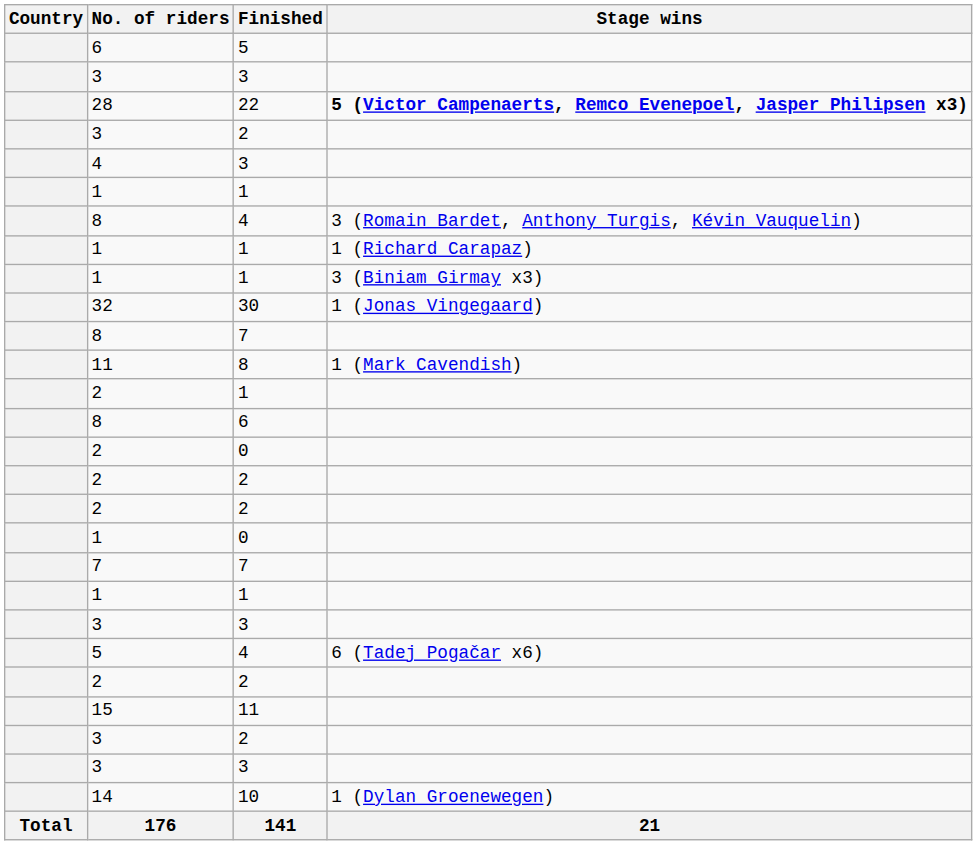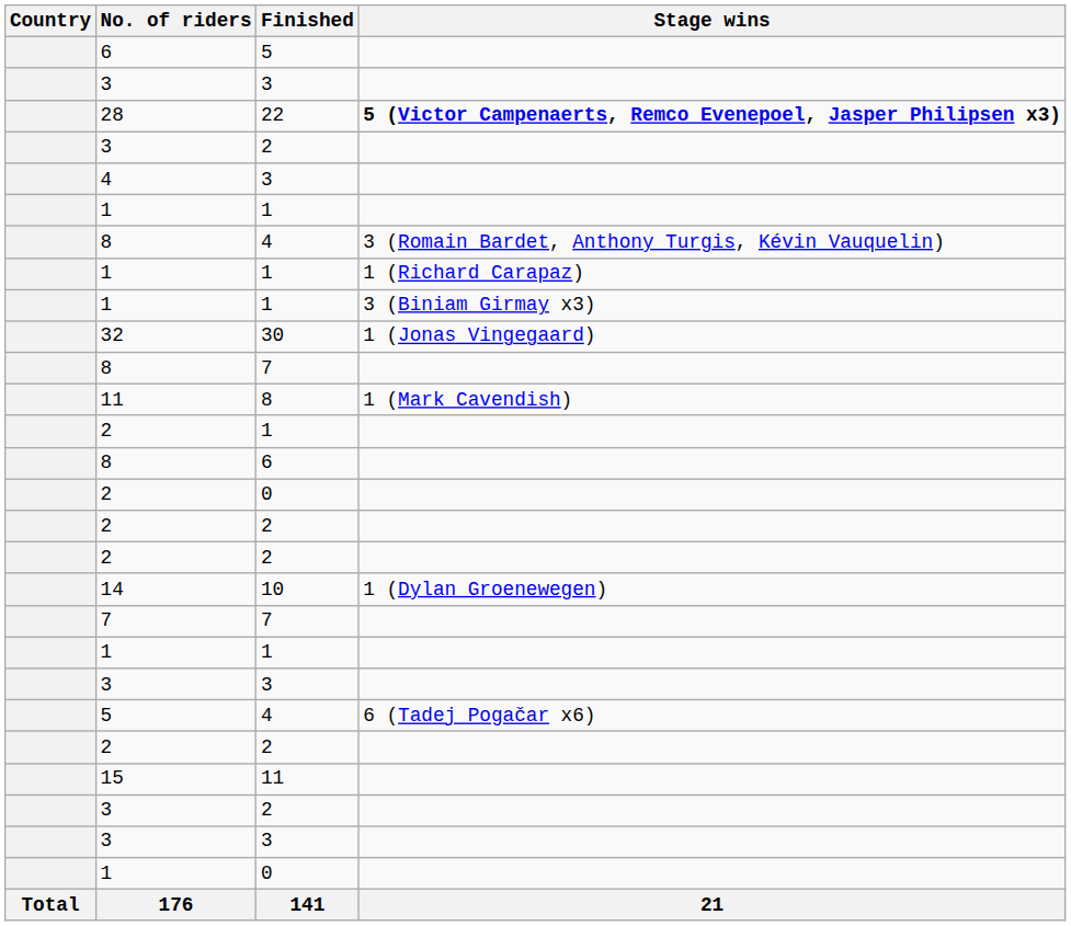 <table class="wikitable sortable plainrowheaders">
 <tr>
 <th scope="col">Country</th>
 <th scope="col">No. of riders</th>
 <th scope="col">Finished</th>
 <th scope="col">Stage wins</th>
 </tr>
 <tr>
 <th scope="row"></th>
 <td>6</td>
 <td>5</td>
 <td></td>
 </tr>
 <tr>
 <th scope="row"></th>
 <td>3</td>
 <td>3</td>
 <td></td>
 </tr>
 <tr>
 <th scope="row"></th>
 <td>28</td>
 <td>22</td>
 <td><strong>5 (<a href='#'>Victor Campenaerts</a>, <a href='#'>Remco Evenepoel</a>, <a href='#'>Jasper Philipsen</a> x3)</strong></td>
 </tr>
 <tr>
 <th scope="row"></th>
 <td>3</td>
 <td>2</td>
 <td></td>
 </tr>
 <tr>
 <th scope="row"></th>
 <td>4</td>
 <td>3</td>
 <td></td>
 </tr>
 <tr>
 <th scope="row"></th>
 <td>1</td>
 <td>1</td>
 <td></td>
 </tr>
 <tr>
 <th scope="row"></th>
 <td>8</td>
 <td>4</td>
 <td>3 (<a href='#'>Romain Bardet</a>, <a href='#'>Anthony Turgis</a>, <a href='#'>Kévin Vauquelin</a>)</td>
 </tr>
 <tr>
 <th scope="row"></th>
 <td>1</td>
 <td>1</td>
 <td>1 (<a href='#'>Richard Carapaz</a>)</td>
 </tr>
 <tr>
 <th scope="row"></th>
 <td>1</td>
 <td>1</td>
 <td>3 (<a href='#'>Biniam Girmay</a> x3)</td>
 </tr>
 <tr>
 <th scope="row"></th>
 <td>32</td>
 <td>30</td>
 <td>1 (<a href='#'>Jonas Vingegaard</a>)</td>
 </tr>
 <tr>
 <th scope="row"></th>
 <td>8</td>
 <td>7</td>
 <td></td>
 </tr>
 <tr>
 <th scope="row"></th>
 <td>11</td>
 <td>8</td>
 <td>1 (<a href='#'>Mark Cavendish</a>)</td>
 </tr>
 <tr>
 <th scope="row"></th>
 <td>2</td>
 <td>1</td>
 <td></td>
 </tr>
 <tr>
 <th scope="row"></th>
 <td>8</td>
 <td>6</td>
 <td></td>
 </tr>
 <tr>
 <th scope="row"></th>
 <td>2</td>
 <td>0</td>
 <td></td>
 </tr>
 <tr>
 <th scope="row"></th>
 <td>2</td>
 <td>2</td>
 <td></td>
 </tr>
 <tr>
 <th scope="row"></th>
 <td>2</td>
 <td>2</td>
 <td></td>
 </tr>
 <tr>
 <th scope="row"></th>
-<td>1</td>
-<td>0</td>
-<td></td>
+<td>14</td>
+<td>10</td>
+<td>1 (<a href='#'>Dylan Groenewegen</a>)</td>
 </tr>
 <tr>
 <th scope="row"></th>
 <td>7</td>
 <td>7</td>
 <td></td>
 </tr>
 <tr>
 <th scope="row"></th>
 <td>1</td>
 <td>1</td>
 <td></td>
 </tr>
 <tr>
 <th scope="row"></th>
 <td>3</td>
 <td>3</td>
 <td></td>
 </tr>
 <tr>
 <th scope="row"></th>
 <td>5</td>
 <td>4</td>
 <td>6 (<a href='#'>Tadej Pogačar</a> x6)</td>
 </tr>
 <tr>
 <th scope="row"></th>
 <td>2</td>
 <td>2</td>
 <td></td>
 </tr>
 <tr>
 <th scope="row"></th>
 <td>15</td>
 <td>11</td>
 <td></td>
 </tr>
 <tr>
 <th scope="row"></th>
 <td>3</td>
 <td>2</td>
 <td></td>
 </tr>
 <tr>
 <th scope="row"></th>
 <td>3</td>
 <td>3</td>
 <td></td>
 </tr>
 <tr>
 <th scope="row"></th>
-<td>14</td>
-<td>10</td>
-<td>1 (<a href='#'>Dylan Groenewegen</a>)</td>
+<td>1</td>
+<td>0</td>
+<td></td>
 </tr>
 <tr>
 <th scope="row">Total</th>
 <th>176</th>
 <th>141</th>
 <th>21</th>
 </tr>
 </table>
